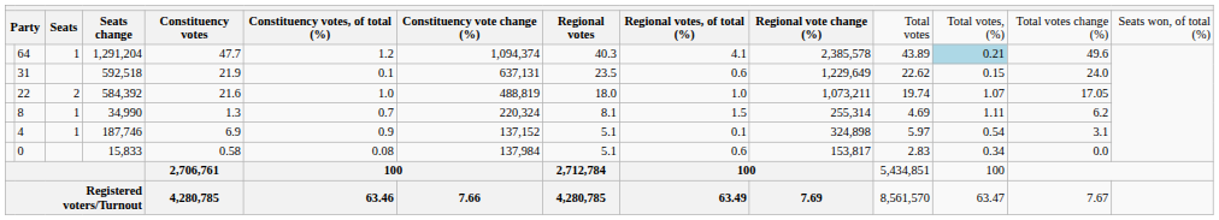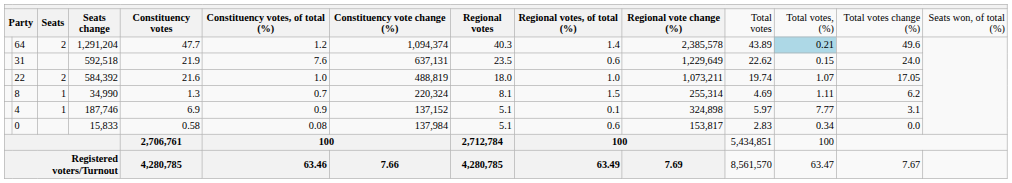 <table class="wikitable" style="text-align:right;">
 <tr>
 <th colspan="14"></th>
 </tr>
 <tr>
 <th colspan="2" rowspan="1">Party</th>
 <th>Seats</th>
 <th>Seats <br>change</th>
 <th>Constituency votes</th>
 <th>Constituency votes, of total (%)</th>
 <th>Constituency vote change (%)</th>
 <th>Regional votes</th>
 <th>Regional votes, of total (%)</th>
 <th>Regional vote change (%)</th>
 <td>Total votes</td>
 <td>Total votes, (%)</td>
 <td>Total votes change (%)</td>
 <td>Seats won, of total (%)</td>
 </tr>
 <tr>
 <td></td>
 <td rowspan="1" style="text-align: left;" scope="row">64</td>
-<td>1</td>
+<td>2</td>
 <td>1,291,204</td>
 <td>47.7</td>
 <td>1.2</td>
 <td>1,094,374</td>
 <td>40.3</td>
-<td>4.1</td>
+<td>1.4</td>
 <td>2,385,578</td>
 <td>43.89</td>
 <td style="background: lightblue;">0.21</td>
 <td>49.6</td>
 </tr>
 <tr>
 <td></td>
 <td rowspan="1" style="text-align: left;" scope="row">31</td>
 <td></td>
 <td>592,518</td>
 <td>21.9</td>
-<td>0.1</td>
+<td>7.6</td>
 <td>637,131</td>
 <td>23.5</td>
 <td>0.6</td>
 <td>1,229,649</td>
 <td>22.62</td>
 <td>0.15</td>
 <td>24.0</td>
 </tr>
 <tr>
 <td></td>
 <td rowspan="1" style="text-align: left;" scope="row">22</td>
 <td>2</td>
 <td>584,392</td>
 <td>21.6</td>
 <td>1.0</td>
 <td>488,819</td>
 <td>18.0</td>
 <td>1.0</td>
 <td>1,073,211</td>
 <td>19.74</td>
 <td>1.07</td>
 <td>17.05</td>
 </tr>
 <tr>
 <td></td>
 <td rowspan="1" style="text-align: left;" scope="row">8</td>
 <td>1</td>
 <td>34,990</td>
 <td>1.3</td>
 <td>0.7</td>
 <td>220,324</td>
 <td>8.1</td>
 <td>1.5</td>
 <td>255,314</td>
 <td>4.69</td>
 <td>1.11</td>
 <td>6.2</td>
 </tr>
 <tr>
 <td></td>
 <td rowspan="1" style="text-align: left;" scope="row">4</td>
 <td>1</td>
 <td>187,746</td>
 <td>6.9</td>
 <td>0.9</td>
 <td>137,152</td>
 <td>5.1</td>
 <td>0.1</td>
 <td>324,898</td>
 <td>5.97</td>
-<td>0.54</td>
+<td>7.77</td>
 <td>3.1</td>
 </tr>
 <tr>
 <td></td>
 <td rowspan="1" style="text-align: left;" scope="row">0</td>
 <td></td>
 <td>15,833</td>
 <td>0.58</td>
 <td>0.08</td>
 <td>137,984</td>
 <td>5.1</td>
 <td>0.6</td>
 <td>153,817</td>
 <td>2.83</td>
 <td>0.34</td>
 <td>0.0</td>
 </tr>
 <tr class="unsorted">
 <th colspan="4" style="text-align:right;"></th>
 <th>2,706,761</th>
 <th colspan="2">100</th>
 <th>2,712,784</th>
 <th colspan="2">100</th>
 <td>5,434,851</td>
 <td>100</td>
 <td colspan="2"></td>
 </tr>
 <tr class="unsorted">
 <th colspan="4" style="text-align:right;">Registered voters/Turnout</th>
 <th>4,280,785</th>
 <th style="text-align:right;">63.46</th>
 <th>7.66</th>
 <th>4,280,785</th>
 <th style="text-align:right;">63.49</th>
 <th>7.69</th>
 <td>8,561,570</td>
 <td style="text-align:right;">63.47</td>
 <td>7.67</td>
 <td></td>
 </tr>
 </table>
